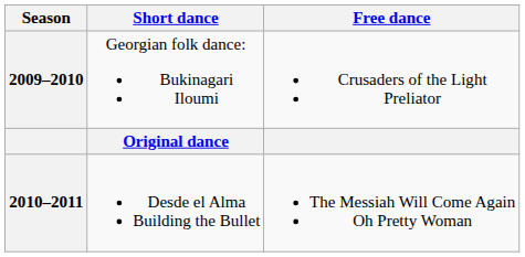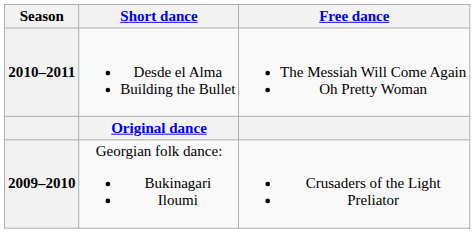 <table class="wikitable" style="text-align:center">
 <tr>
 <th>Season</th>
 <th><a href='#'>Short dance</a></th>
 <th><a href='#'>Free dance</a></th>
 </tr>
 <tr>
-<th>2009–2010 <br> </th>
-<td>Georgian folk dance:<br><ul><li>Bukinagari</li><li>Iloumi</li></ul></td>
-<td><br><ul><li>Crusaders of the Light <br></li><li>Preliator <br></li></ul></td>
+<th>2010–2011 <br> </th>
+<td><br><ul><li>Desde el Alma <br></li><li>Building the Bullet <br></li></ul></td>
+<td><br><ul><li>The Messiah Will Come Again <br></li><li>Oh Pretty Woman <br></li></ul></td>
 </tr>
 <tr>
 <th></th>
 <th><a href='#'>Original dance</a></th>
 <th></th>
 </tr>
 <tr>
-<th>2010–2011 <br> </th>
-<td><br><ul><li>Desde el Alma <br></li><li>Building the Bullet <br></li></ul></td>
-<td><br><ul><li>The Messiah Will Come Again <br></li><li>Oh Pretty Woman <br></li></ul></td>
+<th>2009–2010 <br> </th>
+<td>Georgian folk dance:<br><ul><li>Bukinagari</li><li>Iloumi</li></ul></td>
+<td><br><ul><li>Crusaders of the Light <br></li><li>Preliator <br></li></ul></td>
 </tr>
 </table>
